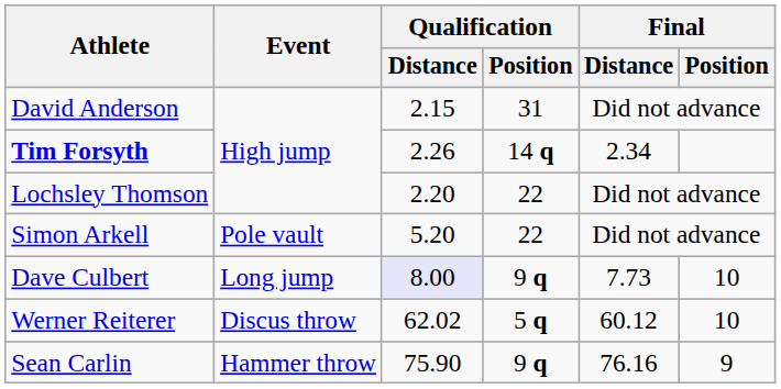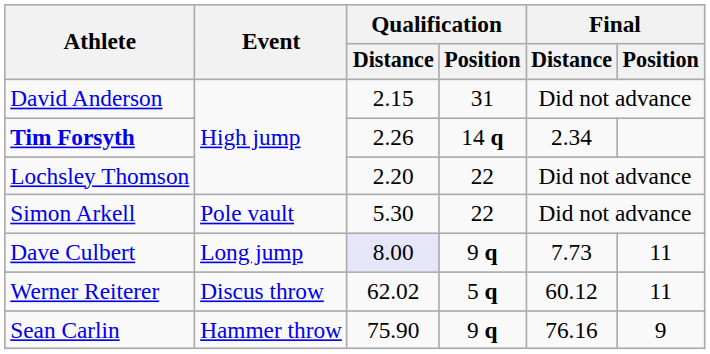 <table class="wikitable" style="font-size:90%">
 <tr>
 <th rowspan="2">Athlete</th>
 <th rowspan="2">Event</th>
 <th colspan="2">Qualification</th>
 <th colspan="2">Final</th>
 </tr>
 <tr style="font-size:95%">
 <th>Distance</th>
 <th>Position</th>
 <th>Distance</th>
 <th>Position</th>
 </tr>
 <tr align=center>
 <td align=left><a href='#'>David Anderson</a></td>
 <td align=left rowspan=3><a href='#'>High jump</a></td>
 <td>2.15</td>
 <td>31</td>
 <td colspan=2>Did not advance</td>
 </tr>
 <tr align=center>
 <td align=left><strong><a href='#'>Tim Forsyth</a></strong></td>
 <td>2.26</td>
 <td>14 <strong>q</strong></td>
 <td>2.34</td>
 <td></td>
 </tr>
 <tr align=center>
 <td align=left><a href='#'>Lochsley Thomson</a></td>
 <td>2.20</td>
 <td>22</td>
 <td colspan=2>Did not advance</td>
 </tr>
 <tr align=center>
 <td align=left><a href='#'>Simon Arkell</a></td>
 <td align=left><a href='#'>Pole vault</a></td>
-<td>5.20</td>
+<td>5.30</td>
 <td>22</td>
 <td colspan=2>Did not advance</td>
 </tr>
 <tr align=center>
 <td align=left><a href='#'>Dave Culbert</a></td>
 <td align=left><a href='#'>Long jump</a></td>
 <td style="background: lavender;">8.00</td>
 <td>9 <strong>q</strong></td>
 <td>7.73</td>
-<td>10</td>
+<td>11</td>
 </tr>
 <tr align=center>
 <td align=left><a href='#'>Werner Reiterer</a></td>
 <td align=left><a href='#'>Discus throw</a></td>
 <td>62.02</td>
 <td>5 <strong>q</strong></td>
 <td>60.12</td>
-<td>10</td>
+<td>11</td>
 </tr>
 <tr align=center>
 <td align=left><a href='#'>Sean Carlin</a></td>
 <td align=left><a href='#'>Hammer throw</a></td>
 <td>75.90</td>
 <td>9 <strong>q</strong></td>
 <td>76.16</td>
 <td>9</td>
 </tr>
 </table>
